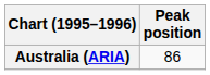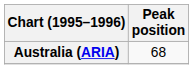 <table class="wikitable sortable plainrowheaders" style="text-align:center">
 <tr>
 <th scope="col">Chart (1995–1996)</th>
 <th scope="col">Peak<br>position</th>
 </tr>
 <tr>
 <th scope="row">Australia (<a href='#'>ARIA</a>)</th>
-<td>86</td>
+<td>68</td>
 </tr>
 <tr>
 </tr>
 <tr>
 </tr>
 <tr>
 </tr>
 <tr>
 </tr>
 </table>
